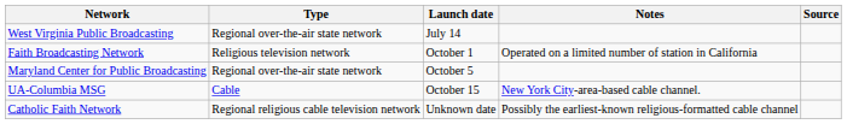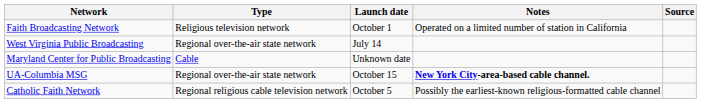 <table class="wikitable sortable">
 <tr>
 <th>Network</th>
 <th>Type</th>
 <th>Launch date</th>
 <th>Notes</th>
 <th>Source</th>
 </tr>
 <tr>
+<td><a href='#'>Faith Broadcasting Network</a></td>
+<td>Religious television network</td>
+<td>October 1</td>
+<td>Operated on a limited number of station in California</td>
+<td></td>
+</tr>
+<tr>
 <td><a href='#'>West Virginia Public Broadcasting</a></td>
 <td>Regional over-the-air state network</td>
 <td>July 14</td>
 <td></td>
 <td></td>
 </tr>
 <tr>
-<td><a href='#'>Faith Broadcasting Network</a></td>
-<td>Religious television network</td>
-<td>October 1</td>
-<td>Operated on a limited number of station in California</td>
-<td></td>
-</tr>
-<tr>
 <td><a href='#'>Maryland Center for Public Broadcasting</a></td>
-<td>Regional over-the-air state network</td>
-<td>October 5</td>
+<td><a href='#'>Cable</a></td>
+<td>Unknown date</td>
 <td></td>
 <td></td>
 </tr>
 <tr>
 <td><a href='#'>UA-Columbia MSG</a></td>
-<td><a href='#'>Cable</a></td>
+<td>Regional over-the-air state network</td>
 <td>October 15</td>
-<td><a href='#'>New York City</a>-area-based cable channel.</td>
+<td><strong><a href='#'>New York City</a>-area-based cable channel.</strong></td>
 <td></td>
 </tr>
 <tr>
 <td><a href='#'>Catholic Faith Network</a></td>
 <td>Regional religious cable television network</td>
-<td>Unknown date</td>
+<td>October 5</td>
 <td>Possibly the earliest-known religious-formatted cable channel</td>
 <td></td>
 </tr>
 </table>
